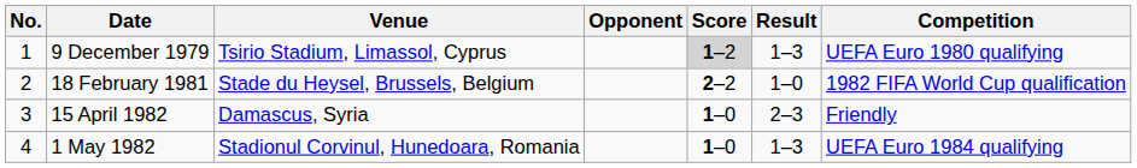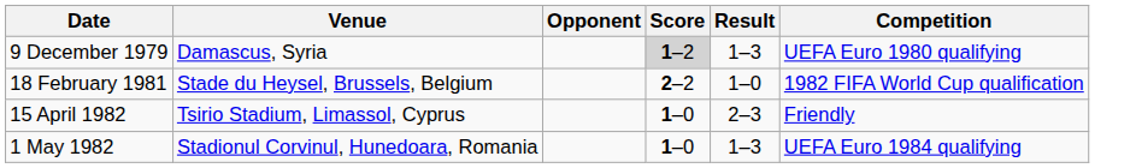 <table class="wikitable plainrowheaders">
 <tr>
-<th>No.</th>
 <th>Date</th>
 <th>Venue</th>
 <th>Opponent</th>
 <th>Score</th>
 <th>Result</th>
 <th>Competition</th>
 </tr>
 <tr>
-<td align="center">1</td>
 <td>9 December 1979</td>
-<td><a href='#'>Tsirio Stadium</a>, <a href='#'>Limassol</a>, Cyprus</td>
+<td><a href='#'>Damascus</a>, Syria</td>
 <td></td>
 <td align="center" style="background: lightgrey;"><strong>1</strong>–2</td>
 <td align="center">1–3</td>
 <td><a href='#'>UEFA Euro 1980 qualifying</a></td>
 </tr>
 <tr>
-<td align="center">2</td>
 <td>18 February 1981</td>
 <td><a href='#'>Stade du Heysel</a>, <a href='#'>Brussels</a>, Belgium</td>
 <td></td>
 <td align="center"><strong>2</strong>–2</td>
 <td align="center">1–0</td>
 <td><a href='#'>1982 FIFA World Cup qualification</a></td>
 </tr>
 <tr>
-<td align="center">3</td>
 <td>15 April 1982</td>
-<td><a href='#'>Damascus</a>, Syria</td>
+<td><a href='#'>Tsirio Stadium</a>, <a href='#'>Limassol</a>, Cyprus</td>
 <td></td>
 <td align="center"><strong>1</strong>–0</td>
 <td align="center">2–3</td>
 <td><a href='#'>Friendly</a></td>
 </tr>
 <tr>
-<td align="center">4</td>
 <td>1 May 1982</td>
 <td><a href='#'>Stadionul Corvinul</a>, <a href='#'>Hunedoara</a>, Romania</td>
 <td></td>
 <td align="center"><strong>1</strong>–0</td>
 <td align="center">1–3</td>
 <td><a href='#'>UEFA Euro 1984 qualifying</a></td>
 </tr>
 </table>
